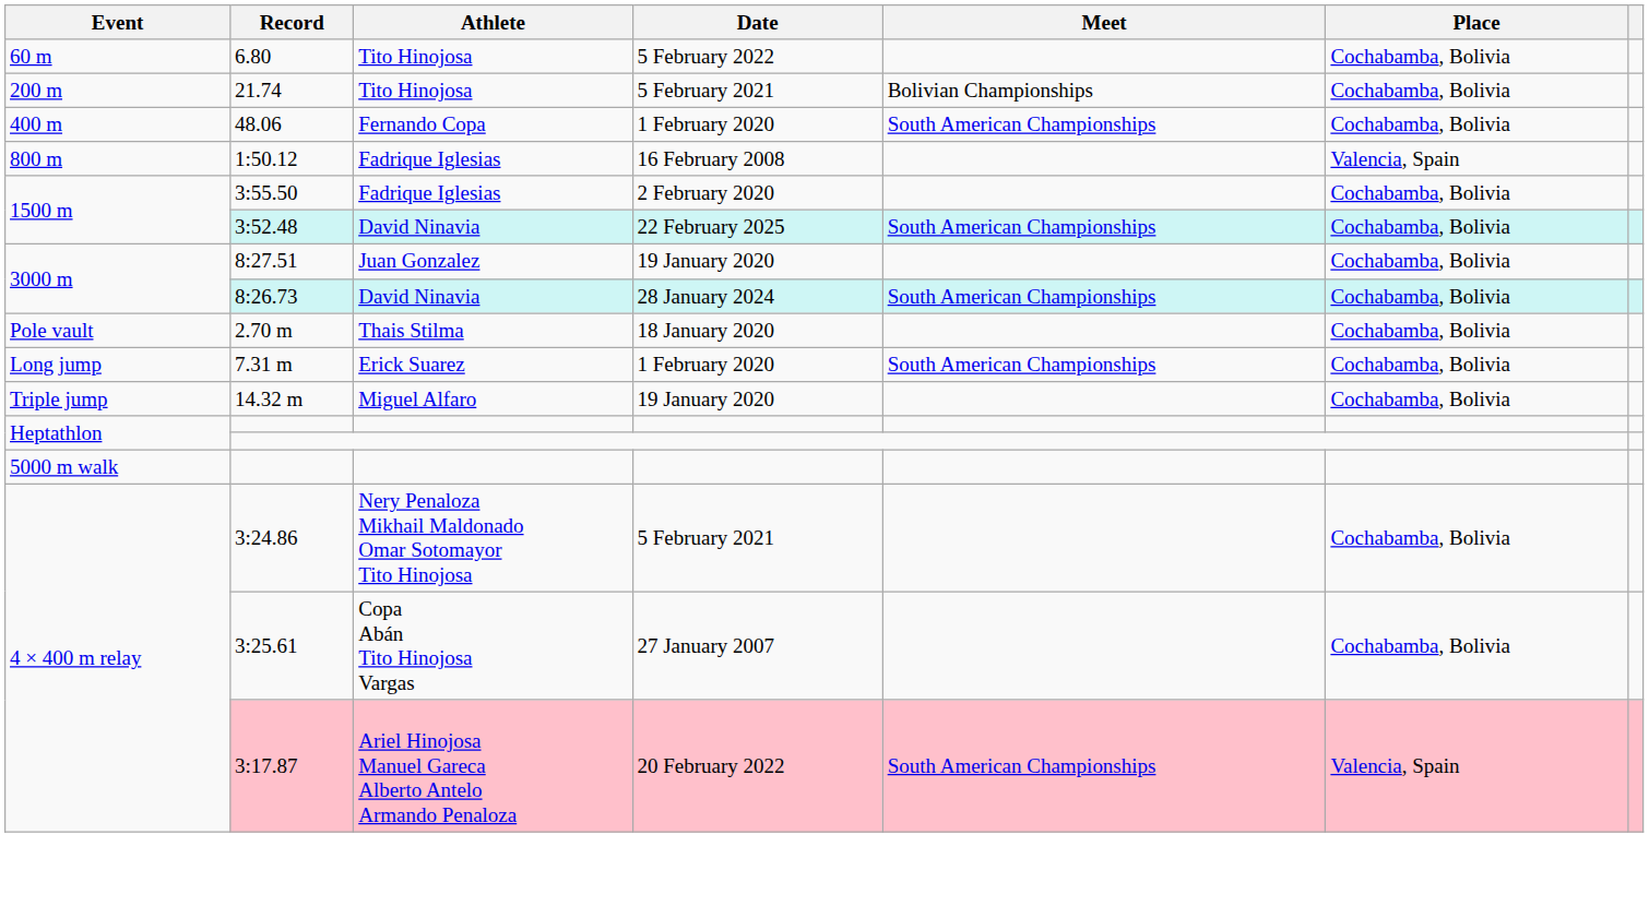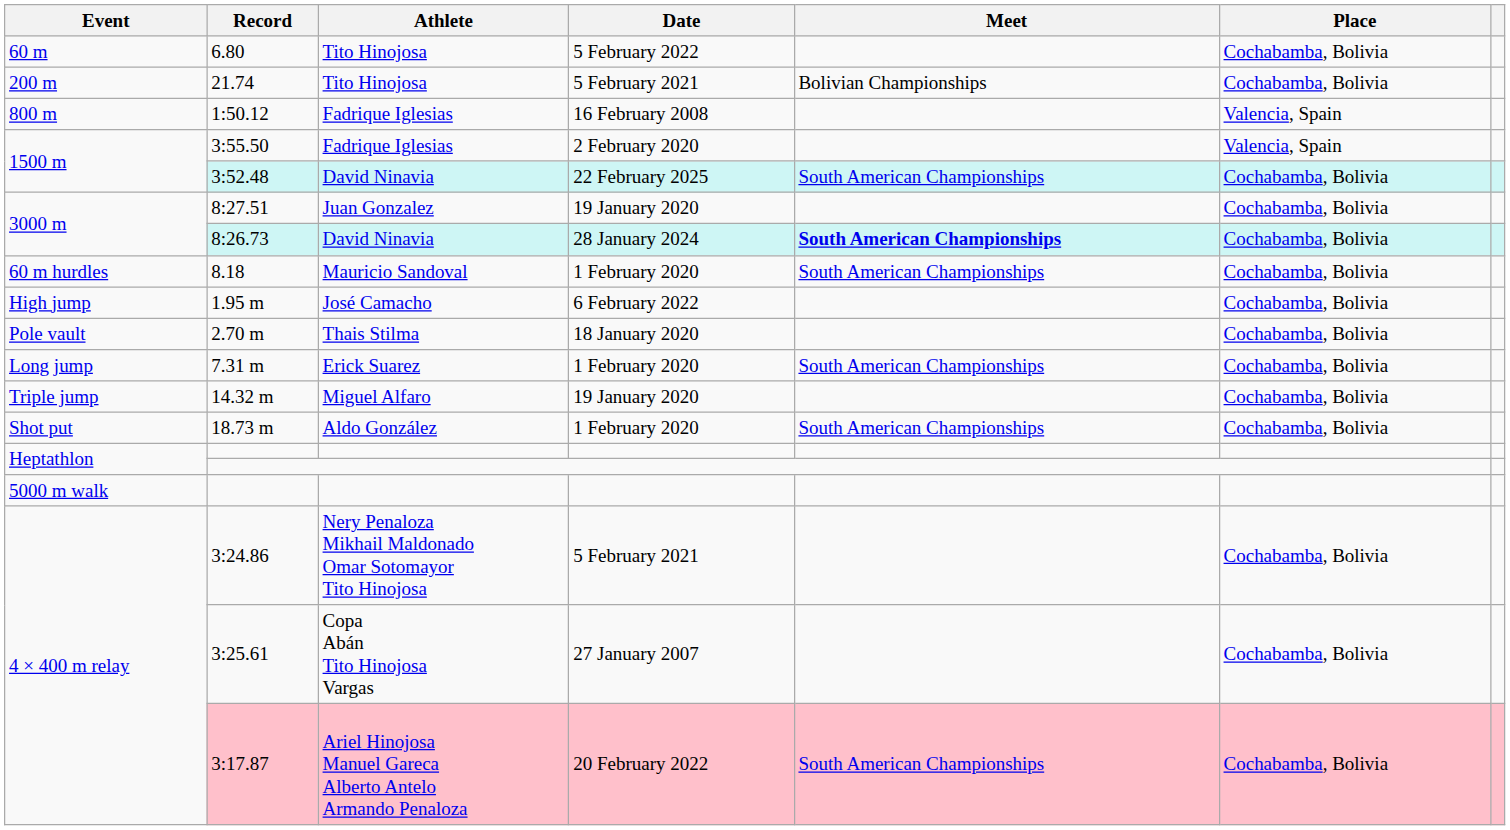 <table class="wikitable" style="font-size:95%; width: 95%;">
 <tr>
 <th>Event</th>
 <th>Record</th>
 <th>Athlete</th>
 <th>Date</th>
 <th>Meet</th>
 <th>Place</th>
 <th></th>
 </tr>
 <tr>
 <td><a href='#'>60 m</a></td>
 <td>6.80 </td>
 <td><a href='#'>Tito Hinojosa</a></td>
 <td>5 February 2022</td>
 <td></td>
 <td><a href='#'>Cochabamba</a>, Bolivia</td>
 <td></td>
 </tr>
 <tr>
 <td><a href='#'>200 m</a></td>
 <td>21.74 </td>
 <td><a href='#'>Tito Hinojosa</a></td>
 <td>5 February 2021</td>
 <td>Bolivian Championships</td>
 <td><a href='#'>Cochabamba</a>, Bolivia</td>
 <td></td>
 </tr>
 <tr>
-<td><a href='#'>400 m</a></td>
-<td>48.06 </td>
-<td><a href='#'>Fernando Copa</a></td>
-<td>1 February 2020</td>
-<td><a href='#'>South American Championships</a></td>
-<td><a href='#'>Cochabamba</a>, Bolivia</td>
-<td></td>
-</tr>
-<tr>
 <td><a href='#'>800 m</a></td>
 <td>1:50.12</td>
 <td><a href='#'>Fadrique Iglesias</a></td>
 <td>16 February 2008</td>
 <td></td>
 <td><a href='#'>Valencia</a>, Spain</td>
 <td></td>
 </tr>
 <tr>
 <td rowspan=2><a href='#'>1500 m</a></td>
 <td>3:55.50</td>
 <td><a href='#'>Fadrique Iglesias</a></td>
 <td>2 February 2020</td>
 <td></td>
-<td><a href='#'>Cochabamba</a>, Bolivia</td>
+<td><a href='#'>Valencia</a>, Spain</td>
 <td></td>
 </tr>
 <tr bgcolor=#CEF6F5>
 <td>3:52.48 </td>
 <td><a href='#'>David Ninavia</a></td>
 <td>22 February 2025</td>
 <td><a href='#'>South American Championships</a></td>
 <td><a href='#'>Cochabamba</a>, Bolivia</td>
 <td></td>
 </tr>
 <tr>
 <td rowspan=2><a href='#'>3000 m</a></td>
 <td>8:27.51 </td>
 <td><a href='#'>Juan Gonzalez</a></td>
 <td>19 January 2020</td>
 <td></td>
 <td><a href='#'>Cochabamba</a>, Bolivia</td>
 <td></td>
 </tr>
 <tr bgcolor=#CEF6F5>
 <td>8:26.73 </td>
 <td><a href='#'>David Ninavia</a></td>
 <td>28 January 2024</td>
+<td><strong><a href='#'>South American Championships</a></strong></td>
+<td><a href='#'>Cochabamba</a>, Bolivia</td>
+<td></td>
+</tr>
+<tr>
+<td><a href='#'>60 m hurdles</a></td>
+<td>8.18 </td>
+<td><a href='#'>Mauricio Sandoval</a></td>
+<td>1 February 2020</td>
 <td><a href='#'>South American Championships</a></td>
+<td><a href='#'>Cochabamba</a>, Bolivia</td>
+<td></td>
+</tr>
+<tr>
+<td><a href='#'>High jump</a></td>
+<td>1.95 m </td>
+<td><a href='#'>José Camacho</a></td>
+<td>6 February 2022</td>
+<td></td>
 <td><a href='#'>Cochabamba</a>, Bolivia</td>
 <td></td>
 </tr>
 <tr>
 <td><a href='#'>Pole vault</a></td>
 <td>2.70 m </td>
 <td><a href='#'>Thais Stilma</a></td>
 <td>18 January 2020</td>
 <td></td>
 <td><a href='#'>Cochabamba</a>, Bolivia</td>
 <td></td>
 </tr>
 <tr>
 <td><a href='#'>Long jump</a></td>
 <td>7.31 m </td>
 <td><a href='#'>Erick Suarez</a></td>
 <td>1 February 2020</td>
 <td><a href='#'>South American Championships</a></td>
 <td><a href='#'>Cochabamba</a>, Bolivia</td>
 <td></td>
 </tr>
 <tr>
 <td><a href='#'>Triple jump</a></td>
 <td>14.32 m </td>
 <td><a href='#'>Miguel Alfaro</a></td>
 <td>19 January 2020</td>
 <td></td>
+<td><a href='#'>Cochabamba</a>, Bolivia</td>
+<td></td>
+</tr>
+<tr>
+<td><a href='#'>Shot put</a></td>
+<td>18.73 m </td>
+<td><a href='#'>Aldo González</a></td>
+<td>1 February 2020</td>
+<td><a href='#'>South American Championships</a></td>
 <td><a href='#'>Cochabamba</a>, Bolivia</td>
 <td></td>
 </tr>
 <tr>
 <td rowspan=2><a href='#'>Heptathlon</a></td>
 <td></td>
 <td></td>
 <td></td>
 <td></td>
 <td></td>
 <td></td>
 </tr>
 <tr>
 <td colspan=5></td>
 <td></td>
 </tr>
 <tr>
 <td><a href='#'>5000 m walk</a></td>
 <td></td>
 <td></td>
 <td></td>
 <td></td>
 <td></td>
 <td></td>
 </tr>
 <tr>
 <td rowspan=3><a href='#'>4 × 400 m relay</a></td>
 <td>3:24.86 </td>
 <td><a href='#'>Nery Penaloza</a><br><a href='#'>Mikhail Maldonado</a><br><a href='#'>Omar Sotomayor</a><br><a href='#'>Tito Hinojosa</a></td>
 <td>5 February 2021</td>
 <td></td>
 <td><a href='#'>Cochabamba</a>, Bolivia</td>
 <td></td>
 </tr>
 <tr>
 <td>3:25.61 </td>
 <td>Copa<br>Abán<br><a href='#'>Tito Hinojosa</a><br>Vargas</td>
 <td>27 January 2007</td>
 <td></td>
 <td><a href='#'>Cochabamba</a>, Bolivia</td>
 <td></td>
 </tr>
 <tr style="background:pink">
 <td>3:17.87 </td>
 <td><br><a href='#'>Ariel Hinojosa</a><br><a href='#'>Manuel Gareca</a><br><a href='#'>Alberto Antelo</a><br><a href='#'>Armando Penaloza</a></td>
 <td>20 February 2022</td>
 <td><a href='#'>South American Championships</a></td>
-<td><a href='#'>Valencia</a>, Spain</td>
+<td><a href='#'>Cochabamba</a>, Bolivia</td>
 <td></td>
 </tr>
 </table>
